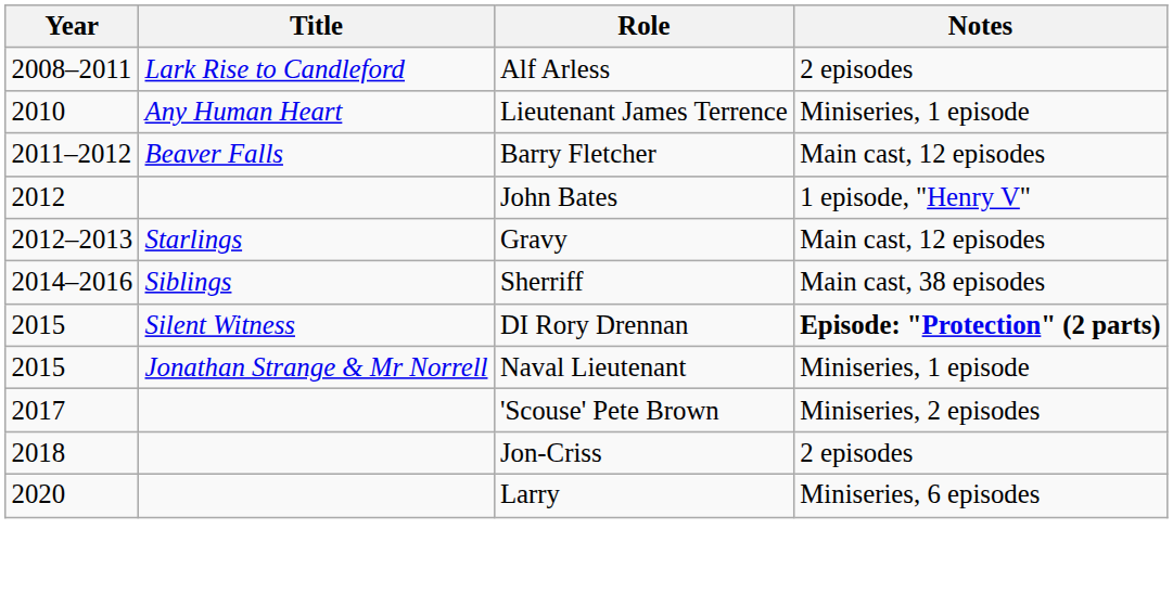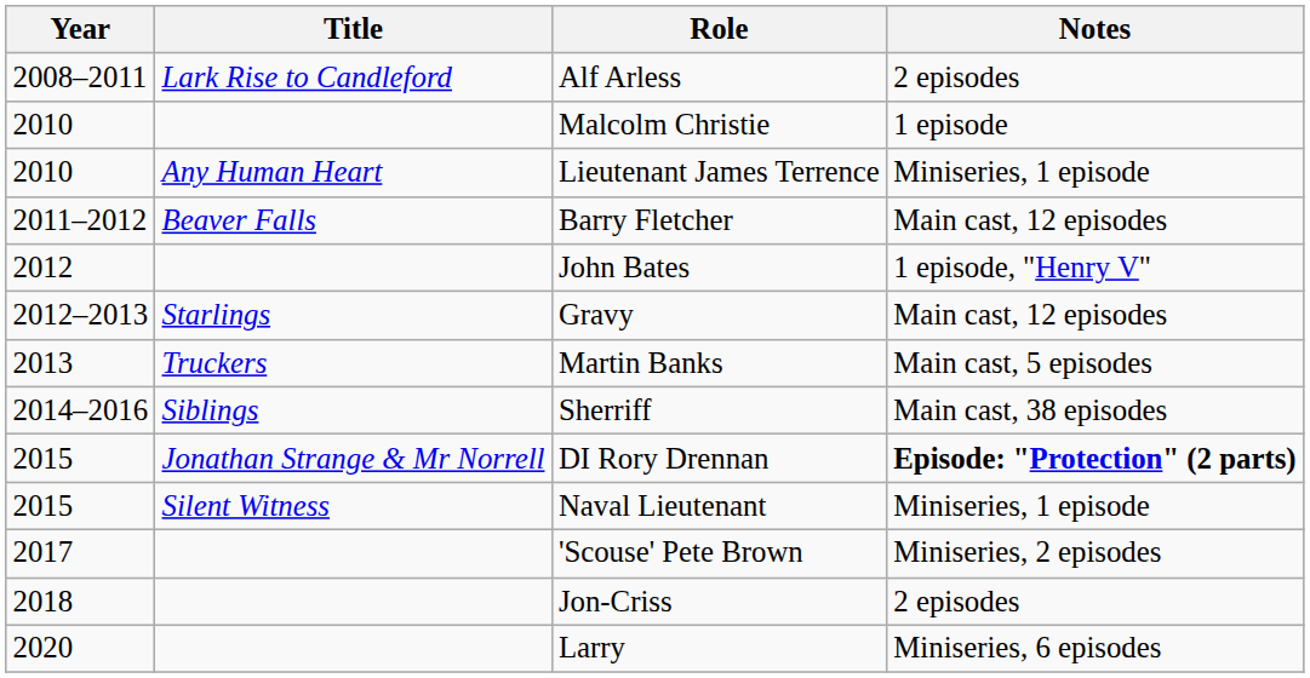 <table class="wikitable sortable">
 <tr>
 <th>Year</th>
 <th>Title</th>
 <th>Role</th>
 <th>Notes</th>
 </tr>
 <tr>
 <td>2008–2011</td>
 <td><em><a href='#'>Lark Rise to Candleford</a></em></td>
 <td>Alf Arless</td>
 <td>2 episodes</td>
+</tr>
+<tr>
+<td>2010</td>
+<td><em></em></td>
+<td>Malcolm Christie</td>
+<td>1 episode</td>
 </tr>
 <tr>
 <td>2010</td>
 <td><em><a href='#'>Any Human Heart</a></em></td>
 <td>Lieutenant James Terrence</td>
 <td>Miniseries, 1 episode</td>
 </tr>
 <tr>
 <td>2011–2012</td>
 <td><em><a href='#'>Beaver Falls</a></em></td>
 <td>Barry Fletcher</td>
 <td>Main cast, 12 episodes</td>
 </tr>
 <tr>
 <td>2012</td>
 <td><em></em></td>
 <td>John Bates</td>
 <td>1 episode, "<a href='#'>Henry V</a>"</td>
 </tr>
 <tr>
 <td>2012–2013</td>
 <td><em><a href='#'>Starlings</a></em></td>
 <td>Gravy</td>
 <td>Main cast, 12 episodes</td>
 </tr>
 <tr>
+<td>2013</td>
+<td><em><a href='#'>Truckers</a></em></td>
+<td>Martin Banks</td>
+<td>Main cast, 5 episodes</td>
+</tr>
+<tr>
 <td>2014–2016</td>
 <td><em><a href='#'>Siblings</a></em></td>
 <td>Sherriff</td>
 <td>Main cast, 38 episodes</td>
 </tr>
 <tr>
 <td>2015</td>
-<td><em><a href='#'>Silent Witness</a></em></td>
+<td><em><a href='#'>Jonathan Strange & Mr Norrell</a></em></td>
 <td>DI Rory Drennan</td>
 <td><strong>Episode: "<a href='#'>Protection</a>" (2 parts)</strong></td>
 </tr>
 <tr>
 <td>2015</td>
-<td><em><a href='#'>Jonathan Strange & Mr Norrell</a></em></td>
+<td><em><a href='#'>Silent Witness</a></em></td>
 <td>Naval Lieutenant</td>
 <td>Miniseries, 1 episode</td>
 </tr>
 <tr>
 <td>2017</td>
 <td><em></em></td>
 <td>'Scouse' Pete Brown</td>
 <td>Miniseries, 2 episodes</td>
 </tr>
 <tr>
 <td>2018</td>
 <td><em></em></td>
 <td>Jon-Criss</td>
 <td>2 episodes</td>
 </tr>
 <tr>
 <td>2020</td>
 <td><em></em></td>
 <td>Larry</td>
 <td>Miniseries, 6 episodes</td>
 </tr>
 </table>
